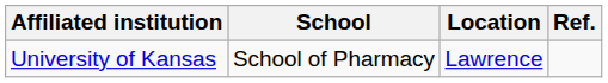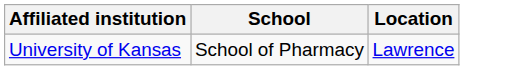 <table class="wikitable sortable">
 <tr>
 <th>Affiliated institution</th>
 <th>School</th>
 <th>Location</th>
-<th>Ref.</th>
 </tr>
 <tr>
 <td><a href='#'>University of Kansas</a></td>
 <td>School of Pharmacy</td>
 <td><a href='#'>Lawrence</a></td>
-<td></td>
 </tr>
 </table>
